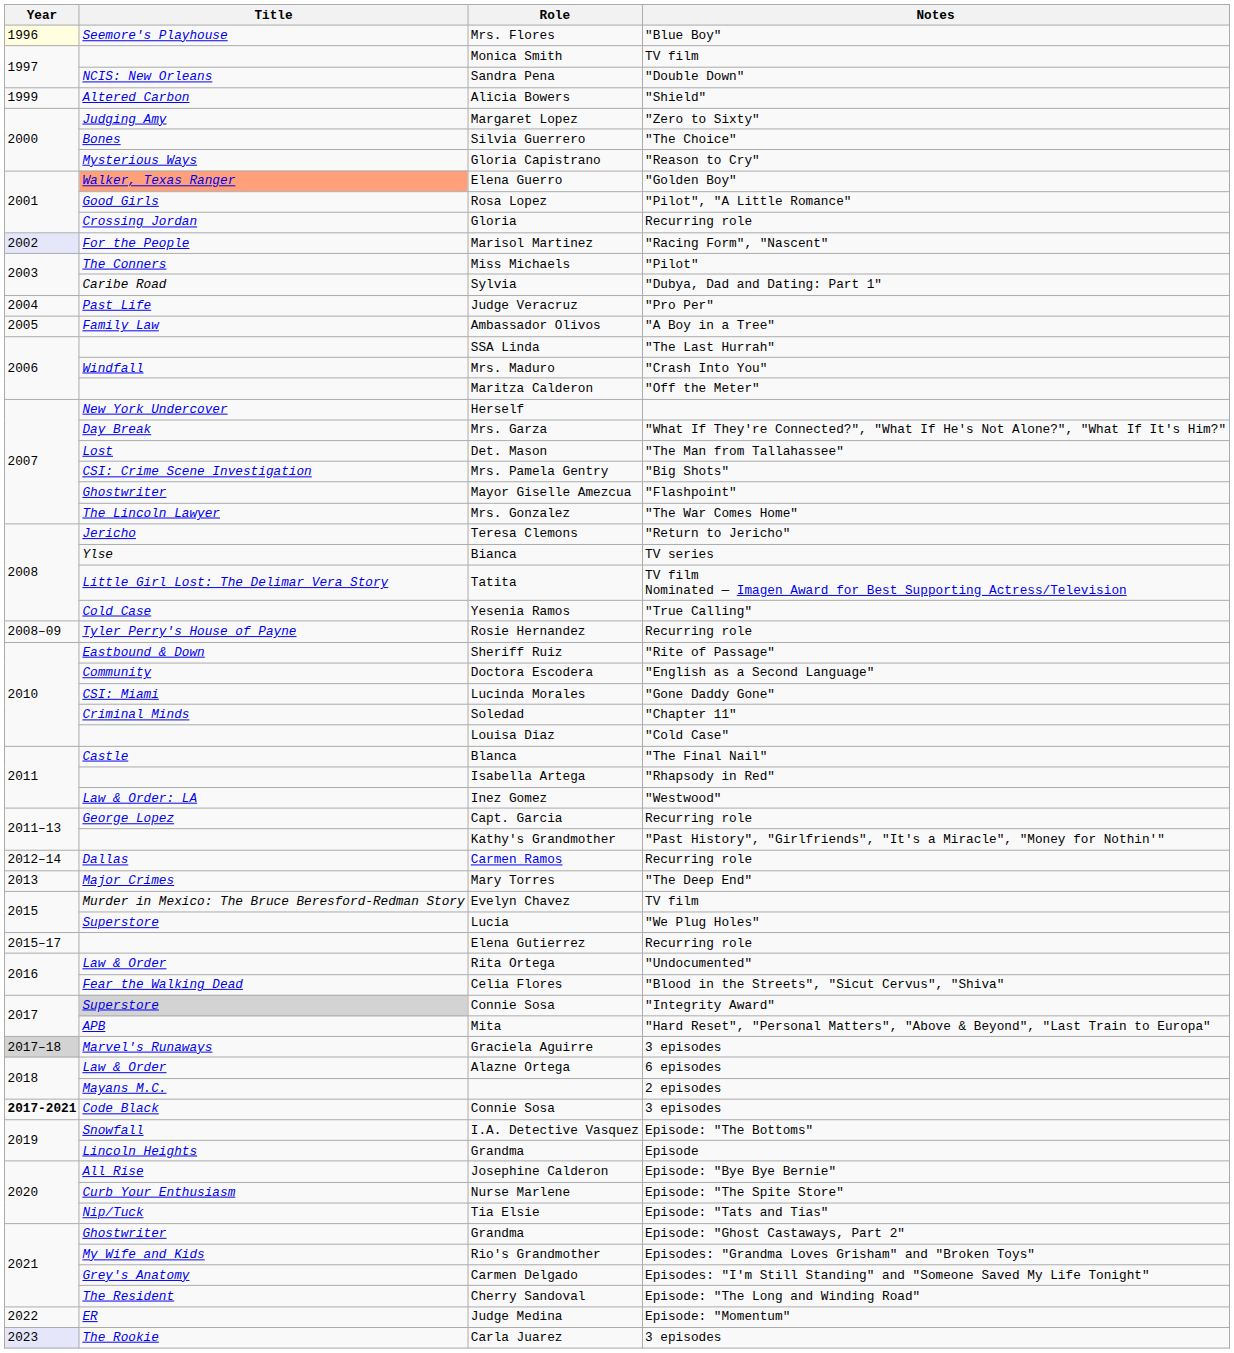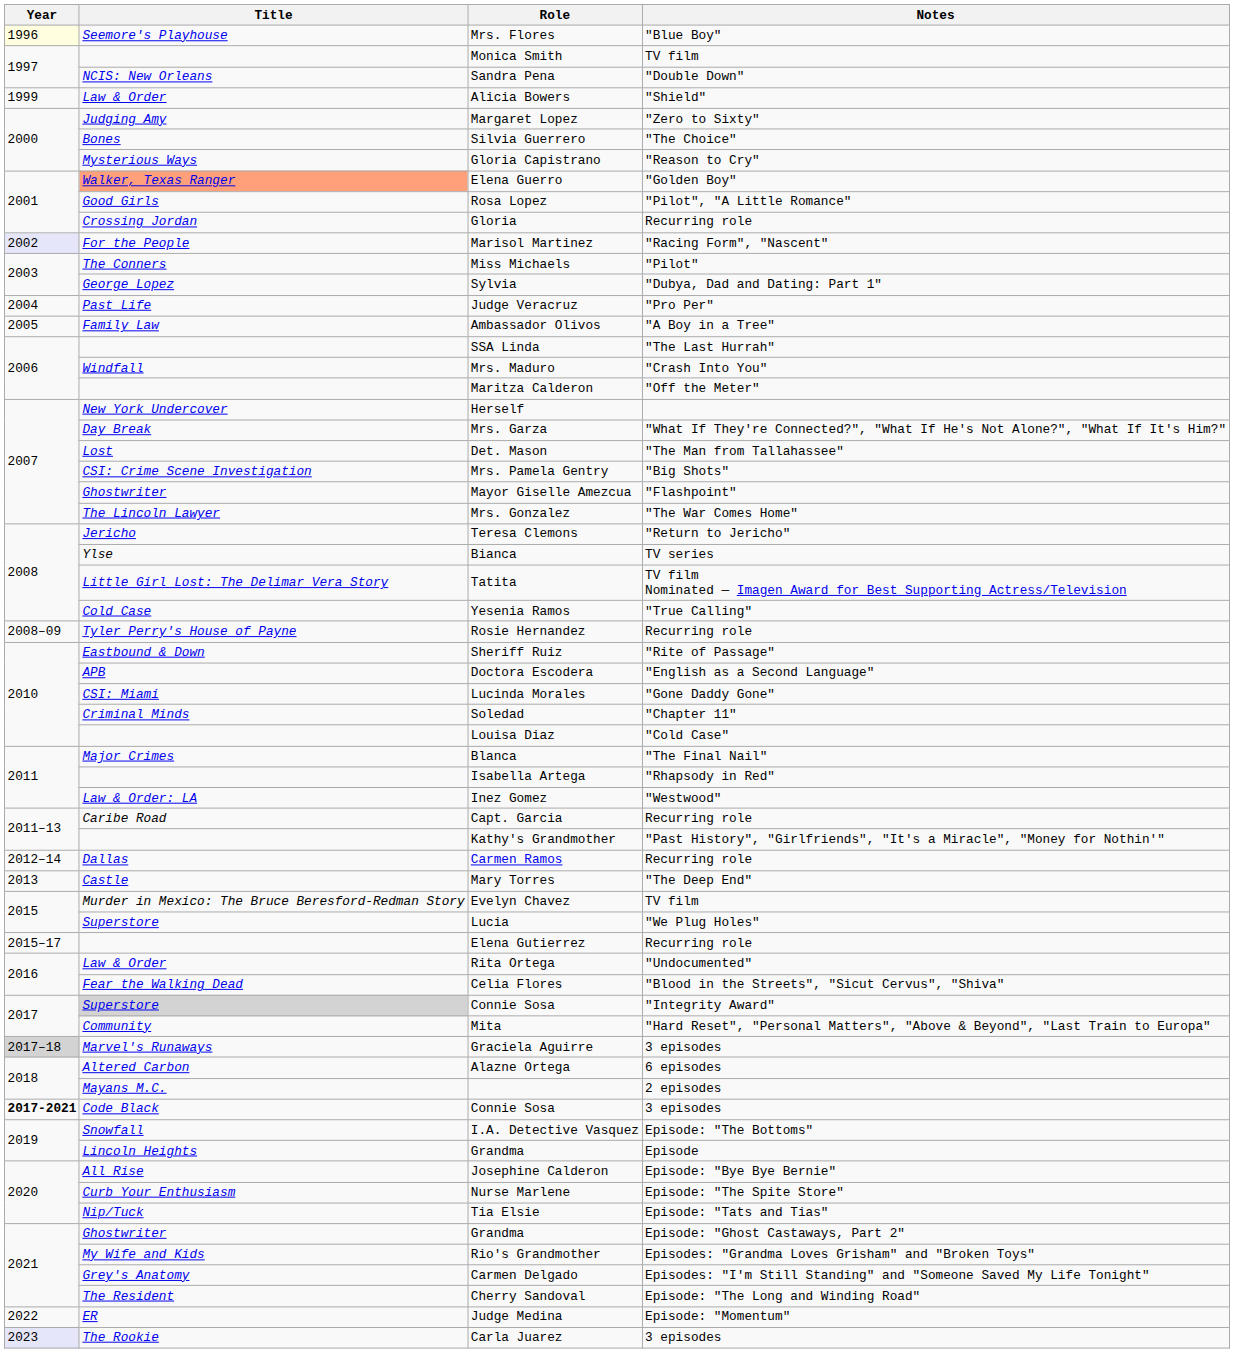 <table class="wikitable sortable">
 <tr>
 <th>Year</th>
 <th>Title</th>
 <th>Role</th>
 <th class="unsortable">Notes</th>
 </tr>
 <tr>
 <td style="background: lightyellow;">1996</td>
 <td><em><a href='#'>Seemore's Playhouse</a></em></td>
 <td>Mrs. Flores</td>
 <td>"Blue Boy"</td>
 </tr>
 <tr>
 <td rowspan="2">1997</td>
 <td><em></em></td>
 <td>Monica Smith</td>
 <td>TV film</td>
 </tr>
 <tr>
 <td><em><a href='#'>NCIS: New Orleans</a></em></td>
 <td>Sandra Pena</td>
 <td>"Double Down"</td>
 </tr>
 <tr>
 <td>1999</td>
-<td><em><a href='#'>Altered Carbon</a></em></td>
+<td><em><a href='#'>Law & Order</a></em></td>
 <td>Alicia Bowers</td>
 <td>"Shield"</td>
 </tr>
 <tr>
 <td rowspan="3">2000</td>
 <td><em><a href='#'>Judging Amy</a></em></td>
 <td>Margaret Lopez</td>
 <td>"Zero to Sixty"</td>
 </tr>
 <tr>
 <td><em><a href='#'>Bones</a></em></td>
 <td>Silvia Guerrero</td>
 <td>"The Choice"</td>
 </tr>
 <tr>
 <td><em><a href='#'>Mysterious Ways</a></em></td>
 <td>Gloria Capistrano</td>
 <td>"Reason to Cry"</td>
 </tr>
 <tr>
 <td rowspan="3">2001</td>
 <td style="background: lightsalmon;"><em><a href='#'>Walker, Texas Ranger</a></em></td>
 <td>Elena Guerro</td>
 <td>"Golden Boy"</td>
 </tr>
 <tr>
 <td><em><a href='#'>Good Girls</a></em></td>
 <td>Rosa Lopez</td>
 <td>"Pilot", "A Little Romance"</td>
 </tr>
 <tr>
 <td><em><a href='#'>Crossing Jordan</a></em></td>
 <td>Gloria</td>
 <td>Recurring role</td>
 </tr>
 <tr>
 <td style="background: lavender;">2002</td>
 <td><em><a href='#'>For the People</a></em></td>
 <td>Marisol Martinez</td>
 <td>"Racing Form", "Nascent"</td>
 </tr>
 <tr>
 <td rowspan="2">2003</td>
 <td><em><a href='#'>The Conners</a></em></td>
 <td>Miss Michaels</td>
 <td>"Pilot"</td>
 </tr>
 <tr>
-<td><em>Caribe Road</em></td>
+<td><em><a href='#'>George Lopez</a></em></td>
 <td>Sylvia</td>
 <td>"Dubya, Dad and Dating: Part 1"</td>
 </tr>
 <tr>
 <td>2004</td>
 <td><em><a href='#'>Past Life</a></em></td>
 <td>Judge Veracruz</td>
 <td>"Pro Per"</td>
 </tr>
 <tr>
 <td>2005</td>
 <td><em><a href='#'>Family Law</a></em></td>
 <td>Ambassador Olivos</td>
 <td>"A Boy in a Tree"</td>
 </tr>
 <tr>
 <td rowspan="3">2006</td>
 <td><em></em></td>
 <td>SSA Linda</td>
 <td>"The Last Hurrah"</td>
 </tr>
 <tr>
 <td><em><a href='#'>Windfall</a></em></td>
 <td>Mrs. Maduro</td>
 <td>"Crash Into You"</td>
 </tr>
 <tr>
 <td><em></em></td>
 <td>Maritza Calderon</td>
 <td>"Off the Meter"</td>
 </tr>
 <tr>
 <td rowspan="6">2007</td>
 <td><em><a href='#'>New York Undercover</a></em></td>
 <td>Herself</td>
 </tr>
 <tr>
 <td><em><a href='#'>Day Break</a></em></td>
 <td>Mrs. Garza</td>
 <td>"What If They're Connected?", "What If He's Not Alone?", "What If It's Him?"</td>
 </tr>
 <tr>
 <td><em><a href='#'>Lost</a></em></td>
 <td>Det. Mason</td>
 <td>"The Man from Tallahassee"</td>
 </tr>
 <tr>
 <td><em><a href='#'>CSI: Crime Scene Investigation</a></em></td>
 <td>Mrs. Pamela Gentry</td>
 <td>"Big Shots"</td>
 </tr>
 <tr>
 <td><em><a href='#'>Ghostwriter</a> </em></td>
 <td>Mayor Giselle Amezcua</td>
 <td>"Flashpoint"</td>
 </tr>
 <tr>
 <td><em><a href='#'>The Lincoln Lawyer</a></em></td>
 <td>Mrs. Gonzalez</td>
 <td>"The War Comes Home"</td>
 </tr>
 <tr>
 <td rowspan="4">2008</td>
 <td><em><a href='#'>Jericho</a></em></td>
 <td>Teresa Clemons</td>
 <td>"Return to Jericho"</td>
 </tr>
 <tr>
 <td><em>Ylse</em></td>
 <td>Bianca</td>
 <td>TV series</td>
 </tr>
 <tr>
 <td><em><a href='#'>Little Girl Lost: The Delimar Vera Story</a></em></td>
 <td>Tatita</td>
 <td>TV film<br>Nominated — <a href='#'>Imagen Award for Best Supporting Actress/Television</a></td>
 </tr>
 <tr>
 <td><em><a href='#'>Cold Case</a></em></td>
 <td>Yesenia Ramos</td>
 <td>"True Calling"</td>
 </tr>
 <tr>
 <td>2008–09</td>
 <td><em><a href='#'>Tyler Perry's House of Payne</a></em></td>
 <td>Rosie Hernandez</td>
 <td>Recurring role</td>
 </tr>
 <tr>
 <td rowspan="5">2010</td>
 <td><em><a href='#'>Eastbound & Down</a></em></td>
 <td>Sheriff Ruiz</td>
 <td>"Rite of Passage"</td>
 </tr>
 <tr>
-<td><em><a href='#'>Community</a></em></td>
+<td><em><a href='#'>APB</a></em></td>
 <td>Doctora Escodera</td>
 <td>"English as a Second Language"</td>
 </tr>
 <tr>
 <td><em><a href='#'>CSI: Miami</a></em></td>
 <td>Lucinda Morales</td>
 <td>"Gone Daddy Gone"</td>
 </tr>
 <tr>
 <td><em><a href='#'>Criminal Minds</a></em></td>
 <td>Soledad</td>
 <td>"Chapter 11"</td>
 </tr>
 <tr>
 <td><em></em></td>
 <td>Louisa Diaz</td>
 <td>"Cold Case"</td>
 </tr>
 <tr>
 <td rowspan="3">2011</td>
-<td><em><a href='#'>Castle</a></em></td>
+<td><em><a href='#'>Major Crimes</a></em></td>
 <td>Blanca</td>
 <td>"The Final Nail"</td>
 </tr>
 <tr>
 <td><em></em></td>
 <td>Isabella Artega</td>
 <td>"Rhapsody in Red"</td>
 </tr>
 <tr>
 <td><em><a href='#'>Law & Order: LA</a></em></td>
 <td>Inez Gomez</td>
 <td>"Westwood"</td>
 </tr>
 <tr>
 <td rowspan="2">2011–13</td>
-<td><em><a href='#'>George Lopez</a></em></td>
+<td><em>Caribe Road</em></td>
 <td>Capt. Garcia</td>
 <td>Recurring role</td>
 </tr>
 <tr>
 <td><em></em></td>
 <td>Kathy's Grandmother</td>
 <td>"Past History", "Girlfriends", "It's a Miracle", "Money for Nothin'"</td>
 </tr>
 <tr>
 <td>2012–14</td>
 <td><em><a href='#'>Dallas</a></em></td>
 <td><a href='#'>Carmen Ramos</a></td>
 <td>Recurring role</td>
 </tr>
 <tr>
 <td>2013</td>
-<td><em><a href='#'>Major Crimes</a></em></td>
+<td><em><a href='#'>Castle</a></em></td>
 <td>Mary Torres</td>
 <td>"The Deep End"</td>
 </tr>
 <tr>
 <td rowspan="2">2015</td>
 <td><em>Murder in Mexico: The Bruce Beresford-Redman Story</em></td>
 <td>Evelyn Chavez</td>
 <td>TV film</td>
 </tr>
 <tr>
 <td><em><a href='#'>Superstore</a></em></td>
 <td>Lucia</td>
 <td>"We Plug Holes"</td>
 </tr>
 <tr>
 <td>2015–17</td>
 <td><em></em></td>
 <td>Elena Gutierrez</td>
 <td>Recurring role</td>
 </tr>
 <tr>
 <td rowspan="2">2016</td>
 <td><em><a href='#'>Law & Order</a></em></td>
 <td>Rita Ortega</td>
 <td>"Undocumented"</td>
 </tr>
 <tr>
 <td><em><a href='#'>Fear the Walking Dead</a></em></td>
 <td>Celia Flores</td>
 <td>"Blood in the Streets", "Sicut Cervus", "Shiva"</td>
 </tr>
 <tr>
 <td rowspan="2">2017</td>
 <td style="background: lightgrey;"><em><a href='#'>Superstore</a></em></td>
 <td>Connie Sosa</td>
 <td>"Integrity Award"</td>
 </tr>
 <tr>
-<td><em><a href='#'>APB</a></em></td>
+<td><em><a href='#'>Community</a></em></td>
 <td>Mita</td>
 <td>"Hard Reset", "Personal Matters", "Above & Beyond", "Last Train to Europa"</td>
 </tr>
 <tr>
 <td style="background: lightgrey;">2017–18</td>
 <td><em><a href='#'>Marvel's Runaways</a></em></td>
 <td>Graciela Aguirre</td>
 <td>3 episodes</td>
 </tr>
 <tr>
 <td rowspan="2">2018</td>
-<td><em><a href='#'>Law & Order</a></em></td>
+<td><em><a href='#'>Altered Carbon</a></em></td>
 <td>Alazne Ortega</td>
 <td>6 episodes</td>
 </tr>
 <tr>
 <td><em><a href='#'>Mayans M.C.</a></em></td>
 <td></td>
 <td>2 episodes</td>
 </tr>
 <tr>
 <td><strong>2017-2021</strong></td>
 <td><em><a href='#'>Code Black</a></em></td>
 <td>Connie Sosa</td>
 <td>3 episodes</td>
 </tr>
 <tr>
 <td rowspan="2">2019</td>
 <td><em><a href='#'>Snowfall</a> </em></td>
 <td>I.A. Detective Vasquez</td>
 <td>Episode: "The Bottoms"</td>
 </tr>
 <tr>
 <td><em><a href='#'>Lincoln Heights</a></em></td>
 <td>Grandma</td>
 <td>Episode</td>
 </tr>
 <tr>
 <td rowspan="3">2020</td>
 <td><em><a href='#'>All Rise</a></em></td>
 <td>Josephine Calderon</td>
 <td>Episode: "Bye Bye Bernie"</td>
 </tr>
 <tr>
 <td><em><a href='#'>Curb Your Enthusiasm</a></em></td>
 <td>Nurse Marlene</td>
 <td>Episode: "The Spite Store"</td>
 </tr>
 <tr>
 <td><em><a href='#'>Nip/Tuck</a></em></td>
 <td>Tia Elsie</td>
 <td>Episode: "Tats and Tias"</td>
 </tr>
 <tr>
 <td rowspan="4">2021</td>
 <td><em><a href='#'>Ghostwriter</a></em></td>
 <td>Grandma</td>
 <td>Episode: "Ghost Castaways, Part 2"</td>
 </tr>
 <tr>
 <td><em><a href='#'>My Wife and Kids</a></em></td>
 <td>Rio's Grandmother</td>
 <td>Episodes: "Grandma Loves Grisham" and "Broken Toys"</td>
 </tr>
 <tr>
 <td><em><a href='#'>Grey's Anatomy</a></em></td>
 <td>Carmen Delgado</td>
 <td>Episodes: "I'm Still Standing" and "Someone Saved My Life Tonight"</td>
 </tr>
 <tr>
 <td><em><a href='#'>The Resident</a></em></td>
 <td>Cherry Sandoval</td>
 <td>Episode: "The Long and Winding Road"</td>
 </tr>
 <tr>
 <td>2022</td>
 <td><em><a href='#'>ER</a></em></td>
 <td>Judge Medina</td>
 <td>Episode: "Momentum"</td>
 </tr>
 <tr>
 <td style="background: lavender;">2023</td>
 <td><em><a href='#'>The Rookie</a></em></td>
 <td>Carla Juarez</td>
 <td>3 episodes</td>
 </tr>
 </table>
